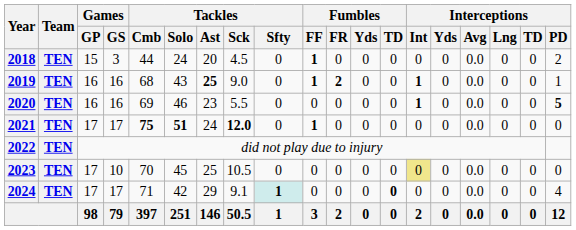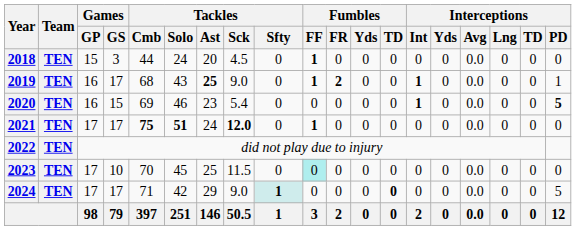 <table class= "wikitable" style="text-align:center;">
 <tr>
 <th rowspan="2">Year</th>
 <th rowspan="2">Team</th>
 <th colspan="2">Games</th>
 <th colspan="5">Tackles</th>
 <th colspan="4">Fumbles</th>
 <th colspan="6">Interceptions</th>
 </tr>
 <tr>
 <th>GP</th>
 <th>GS</th>
 <th>Cmb</th>
 <th>Solo</th>
 <th>Ast</th>
 <th>Sck</th>
 <th>Sfty</th>
 <th>FF</th>
 <th>FR</th>
 <th>Yds</th>
 <th>TD</th>
 <th>Int</th>
 <th>Yds</th>
 <th>Avg</th>
 <th>Lng</th>
 <th>TD</th>
 <th>PD</th>
 </tr>
 <tr>
 <th><a href='#'>2018</a></th>
 <th><a href='#'>TEN</a></th>
 <td>15</td>
 <td>3</td>
 <td>44</td>
 <td>24</td>
 <td>20</td>
 <td>4.5</td>
 <td>0</td>
 <td><strong>1</strong></td>
 <td>0</td>
 <td>0</td>
 <td>0</td>
 <td>0</td>
 <td>0</td>
 <td>0.0</td>
 <td>0</td>
 <td>0</td>
-<td>2</td>
+<td>0</td>
 </tr>
 <tr>
 <th><a href='#'>2019</a></th>
 <th><a href='#'>TEN</a></th>
 <td>16</td>
-<td>16</td>
+<td>17</td>
 <td>68</td>
 <td>43</td>
 <td><strong>25</strong></td>
 <td>9.0</td>
 <td>0</td>
 <td><strong>1</strong></td>
 <td><strong>2</strong></td>
 <td>0</td>
 <td>0</td>
 <td><strong>1</strong></td>
 <td>0</td>
 <td>0.0</td>
 <td>0</td>
 <td>0</td>
 <td>1</td>
 </tr>
 <tr>
 <th><a href='#'>2020</a></th>
 <th><a href='#'>TEN</a></th>
 <td>16</td>
-<td>16</td>
+<td>15</td>
 <td>69</td>
 <td>46</td>
 <td>23</td>
-<td>5.5</td>
+<td>5.4</td>
 <td>0</td>
 <td>0</td>
 <td>0</td>
 <td>0</td>
 <td>0</td>
 <td><strong>1</strong></td>
 <td>0</td>
 <td>0.0</td>
 <td>0</td>
 <td>0</td>
 <td><strong>5</strong></td>
 </tr>
 <tr>
 <th><a href='#'>2021</a></th>
 <th><a href='#'>TEN</a></th>
 <td>17</td>
 <td>17</td>
 <td><strong>75</strong></td>
 <td><strong>51</strong></td>
 <td>24</td>
 <td><strong>12.0</strong></td>
 <td>0</td>
 <td><strong>1</strong></td>
 <td>0</td>
 <td>0</td>
 <td>0</td>
 <td>0</td>
 <td>0</td>
 <td>0.0</td>
 <td>0</td>
 <td>0</td>
 <td>0</td>
 </tr>
 <tr>
 <th><a href='#'>2022</a></th>
 <th><a href='#'>TEN</a></th>
 <td colspan="16"><em>did not play due to injury</em></td>
 </tr>
 <tr>
 <th><a href='#'>2023</a></th>
 <th><a href='#'>TEN</a></th>
 <td>17</td>
 <td>10</td>
 <td>70</td>
 <td>45</td>
 <td>25</td>
-<td>10.5</td>
+<td>11.5</td>
+<td>0</td>
+<td style="background: paleturquoise;">0</td>
 <td>0</td>
 <td>0</td>
 <td>0</td>
 <td>0</td>
-<td>0</td>
-<td style="background: khaki;">0</td>
 <td>0</td>
 <td>0.0</td>
 <td>0</td>
 <td>0</td>
 <td>0</td>
 </tr>
 <tr>
 <th><a href='#'>2024</a></th>
 <th><a href='#'>TEN</a></th>
 <td>17</td>
 <td>17</td>
 <td>71</td>
 <td>42</td>
 <td>29</td>
-<td>9.1</td>
+<td>9.0</td>
 <td style="background:#cfecec; width:3em;"><strong>1</strong></td>
 <td>0</td>
 <td>0</td>
 <td>0</td>
 <td><strong>0</strong></td>
 <td>0</td>
 <td>0</td>
 <td>0.0</td>
 <td>0</td>
 <td>0</td>
-<td>4</td>
+<td>5</td>
 </tr>
 <tr>
 <th colspan="2"></th>
 <th>98</th>
 <th>79</th>
 <th>397</th>
 <th>251</th>
 <th>146</th>
 <th>50.5</th>
 <th>1</th>
 <th>3</th>
 <th>2</th>
 <th>0</th>
 <th>0</th>
 <th>2</th>
 <th>0</th>
 <th>0.0</th>
 <th>0</th>
 <th>0</th>
 <th>12</th>
 </tr>
 </table>
